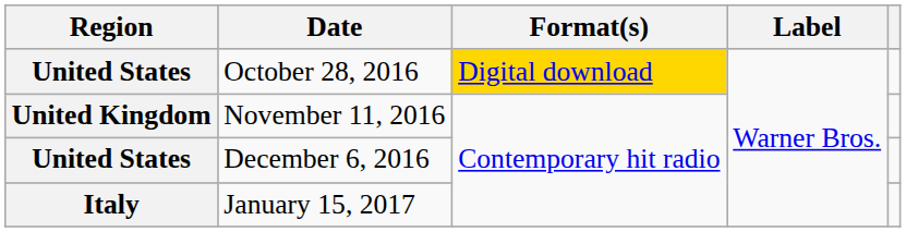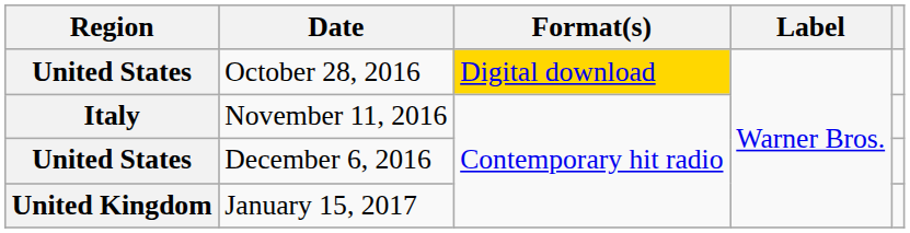 <table class="wikitable plainrowheaders">
 <tr>
 <th scope="col">Region</th>
 <th scope="col">Date</th>
 <th scope="col">Format(s)</th>
 <th scope="col">Label</th>
 <th scope="col"></th>
 </tr>
 <tr>
 <th scope="row">United States</th>
 <td>October 28, 2016</td>
 <td style="background: gold;"><a href='#'>Digital download</a></td>
 <td rowspan="4"><a href='#'>Warner Bros.</a></td>
 <td align="center"></td>
 </tr>
 <tr>
-<th scope="row">United Kingdom</th>
+<th scope="row">Italy</th>
 <td>November 11, 2016</td>
 <td rowspan="3"><a href='#'>Contemporary hit radio</a></td>
 <td align="center"></td>
 </tr>
 <tr>
 <th scope="row">United States</th>
 <td>December 6, 2016</td>
 <td align="center"></td>
 </tr>
 <tr>
-<th scope="row">Italy</th>
+<th scope="row">United Kingdom</th>
 <td>January 15, 2017</td>
 <td align="center"></td>
 </tr>
 </table>
